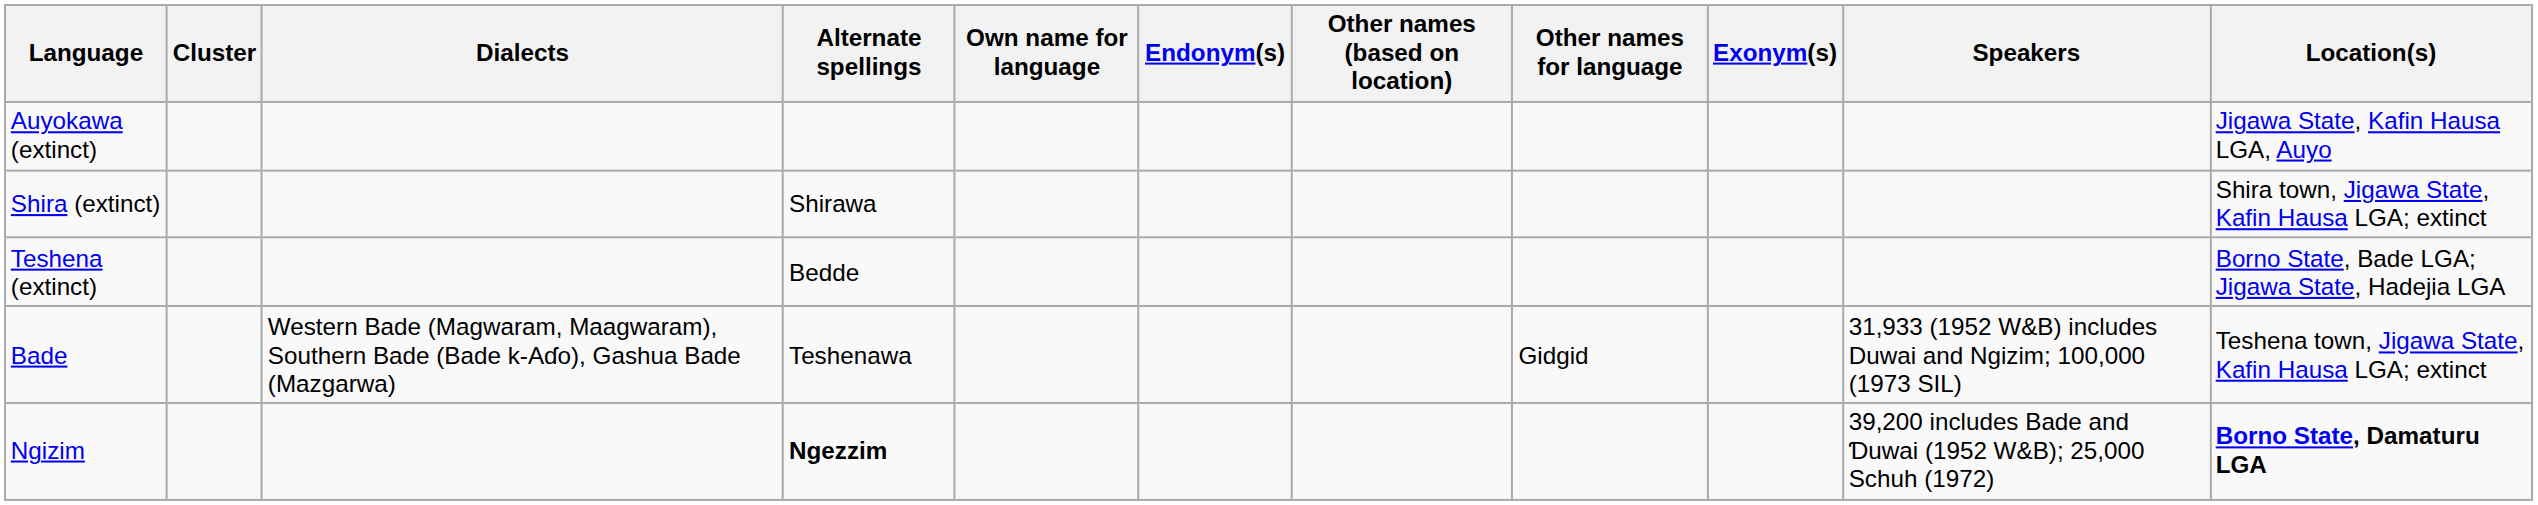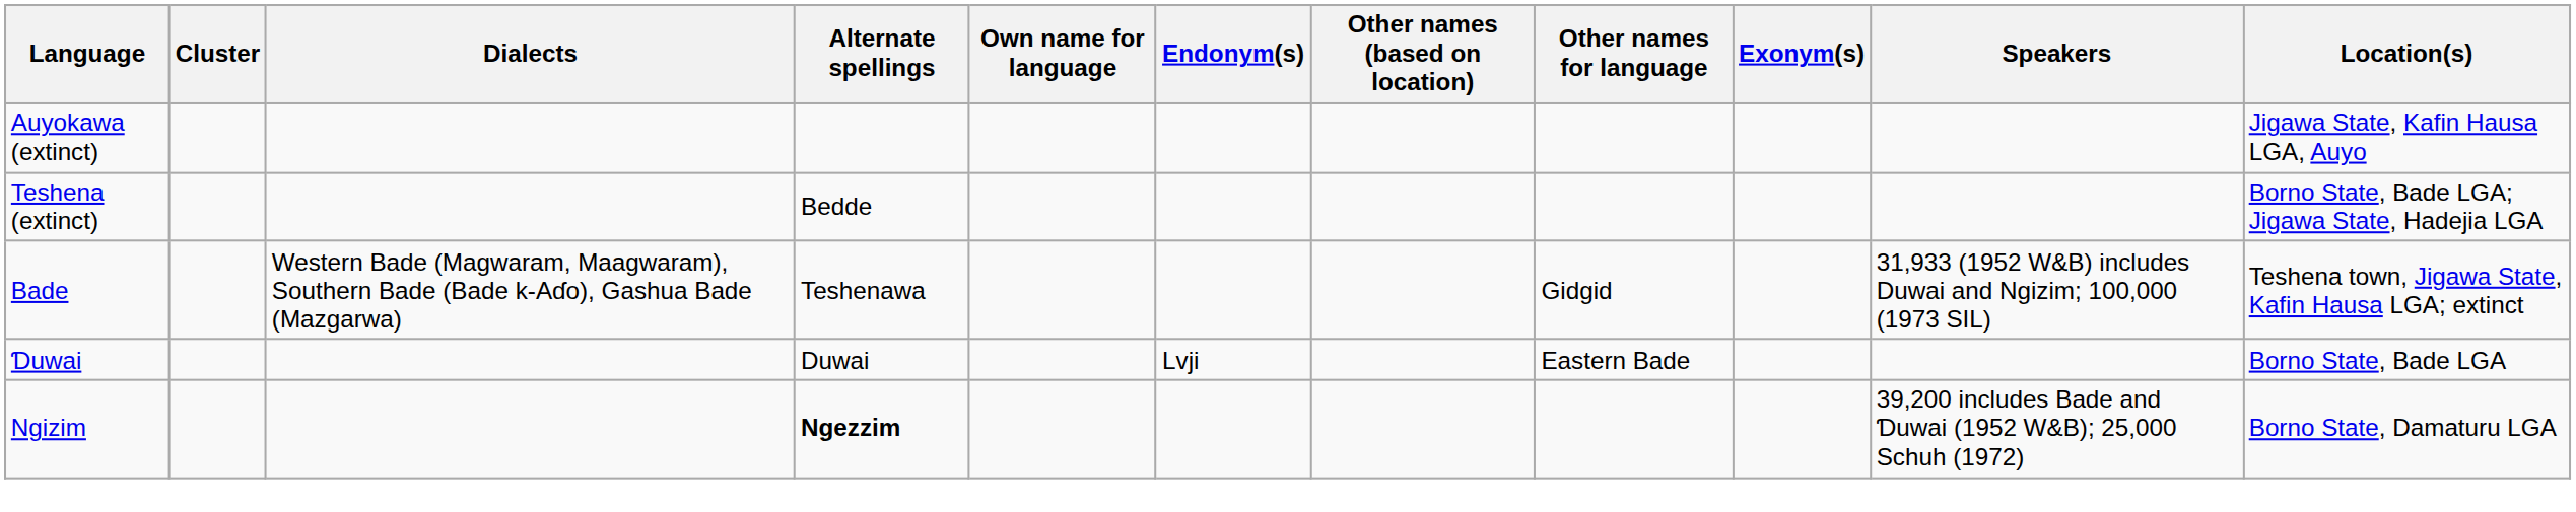 <table class="wikitable sortable" | style="font-size: 75%;" |>
 <tr>
 <th>Language</th>
 <th>Cluster</th>
 <th>Dialects</th>
 <th>Alternate spellings</th>
 <th>Own name for language</th>
 <th><a href='#'>Endonym</a>(s)</th>
 <th>Other names (based on location)</th>
 <th>Other names  for language</th>
 <th><a href='#'>Exonym</a>(s)</th>
 <th>Speakers</th>
 <th>Location(s)</th>
 </tr>
 <tr>
 <td><a href='#'>Auyokawa</a> (extinct)</td>
 <td></td>
 <td></td>
 <td></td>
 <td></td>
 <td></td>
 <td></td>
 <td></td>
 <td></td>
 <td></td>
 <td><a href='#'>Jigawa State</a>, <a href='#'>Kafin Hausa</a> LGA, <a href='#'>Auyo</a></td>
 </tr>
 <tr>
-<td><a href='#'>Shira</a> (extinct)</td>
-<td></td>
-<td></td>
-<td>Shirawa</td>
-<td></td>
-<td></td>
-<td></td>
-<td></td>
-<td></td>
-<td></td>
-<td>Shira town, <a href='#'>Jigawa State</a>, <a href='#'>Kafin Hausa</a> LGA; extinct</td>
-</tr>
-<tr>
 <td><a href='#'>Teshena</a> (extinct)</td>
 <td></td>
 <td></td>
 <td>Bedde</td>
 <td></td>
 <td></td>
 <td></td>
 <td></td>
 <td></td>
 <td></td>
 <td><a href='#'>Borno State</a>, Bade LGA; <a href='#'>Jigawa State</a>, Hadejia LGA</td>
 </tr>
 <tr>
 <td><a href='#'>Bade</a></td>
 <td></td>
 <td>Western Bade (Magwaram, Maagwaram), Southern Bade (Bade k-Aɗo), Gashua Bade (Mazgarwa)</td>
 <td>Teshenawa</td>
 <td></td>
 <td></td>
 <td></td>
 <td>Gidgid</td>
 <td></td>
 <td>31,933 (1952 W&B) includes Duwai and Ngizim; 100,000 (1973 SIL)</td>
 <td>Teshena town, <a href='#'>Jigawa State</a>, <a href='#'>Kafin Hausa</a> LGA; extinct</td>
 </tr>
 <tr>
+<td><a href='#'>Ɗuwai</a></td>
+<td></td>
+<td></td>
+<td>Duwai</td>
+<td></td>
+<td>Lvji</td>
+<td></td>
+<td>Eastern Bade</td>
+<td></td>
+<td></td>
+<td><a href='#'>Borno State</a>, Bade LGA</td>
+</tr>
+<tr>
 <td><a href='#'>Ngizim</a></td>
 <td></td>
 <td></td>
 <td><strong>Ngezzim</strong></td>
 <td></td>
 <td></td>
 <td></td>
 <td></td>
 <td></td>
 <td>39,200 includes Bade and Ɗuwai (1952 W&B); 25,000 Schuh (1972)</td>
-<td><strong><a href='#'>Borno State</a>, Damaturu LGA</strong></td>
+<td><a href='#'>Borno State</a>, Damaturu LGA</td>
 </tr>
 </table>
